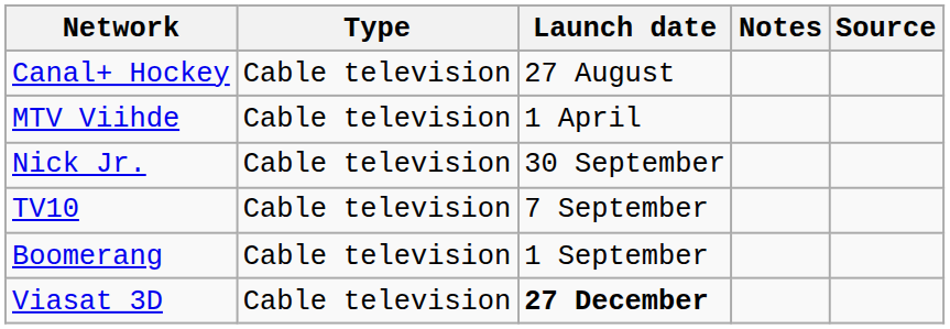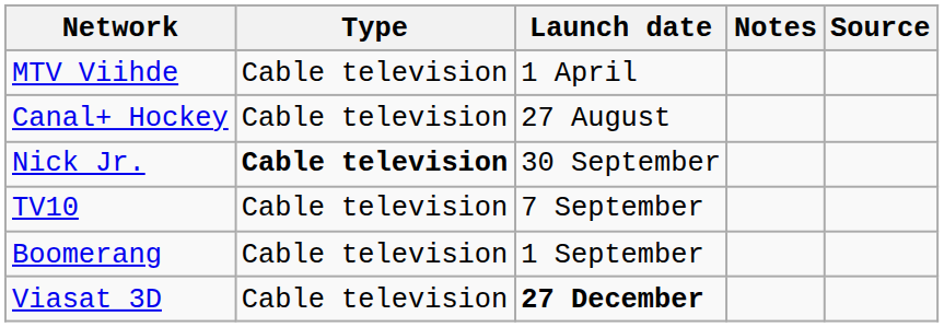 <table class="wikitable sortable">
 <tr>
 <th>Network</th>
 <th>Type</th>
 <th>Launch date</th>
 <th>Notes</th>
 <th>Source</th>
 </tr>
 <tr>
+<td><a href='#'>MTV Viihde</a></td>
+<td>Cable television</td>
+<td>1 April</td>
+<td></td>
+<td></td>
+</tr>
+<tr>
 <td><a href='#'>Canal+ Hockey</a></td>
 <td>Cable television</td>
 <td>27 August</td>
 <td></td>
 <td></td>
 </tr>
 <tr>
-<td><a href='#'>MTV Viihde</a></td>
-<td>Cable television</td>
-<td>1 April</td>
-<td></td>
-<td></td>
-</tr>
-<tr>
 <td><a href='#'>Nick Jr.</a></td>
-<td>Cable television</td>
+<td><strong>Cable television</strong></td>
 <td>30 September</td>
 <td></td>
 <td></td>
 </tr>
 <tr>
 <td><a href='#'>TV10</a></td>
 <td>Cable television</td>
 <td>7 September</td>
 <td></td>
 <td></td>
 </tr>
 <tr>
 <td><a href='#'>Boomerang</a></td>
 <td>Cable television</td>
 <td>1 September</td>
 <td></td>
 <td></td>
 </tr>
 <tr>
 <td><a href='#'>Viasat 3D</a></td>
 <td>Cable television</td>
 <td><strong>27 December</strong></td>
 <td></td>
 <td></td>
 </tr>
 </table>
